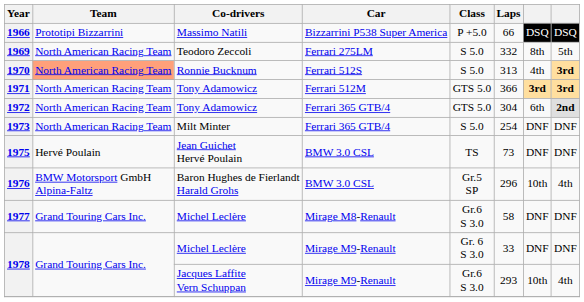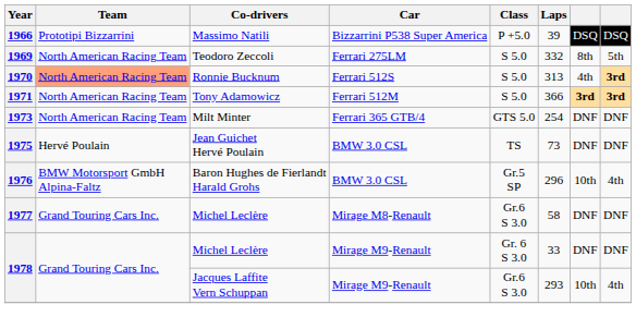 <table class="wikitable" style="text-align:center; font-size:90%">
 <tr>
 <th>Year</th>
 <th>Team</th>
 <th>Co-drivers</th>
 <th>Car</th>
 <th>Class</th>
 <th>Laps</th>
 <th></th>
 <th></th>
 </tr>
 <tr>
 <th><a href='#'>1966</a></th>
 <td align="left"> <a href='#'>Prototipi Bizzarrini</a></td>
 <td align="left"> <a href='#'>Massimo Natili</a></td>
 <td align="left"><a href='#'>Bizzarrini P538 Super America</a></td>
 <td>P +5.0</td>
-<td>66</td>
+<td>39</td>
 <td style="background:#000000; color:white">DSQ</td>
 <td style="background:#000000; color:white">DSQ</td>
 </tr>
 <tr>
 <th><a href='#'>1969</a></th>
 <td align="left"> <a href='#'>North American Racing Team</a></td>
 <td align="left"> Teodoro Zeccoli</td>
 <td align="left"><a href='#'>Ferrari 275LM</a></td>
 <td>S 5.0</td>
 <td>332</td>
 <td>8th</td>
 <td>5th</td>
 </tr>
 <tr>
 <th><a href='#'>1970</a></th>
 <td align="left" style="background: lightsalmon;"> <a href='#'>North American Racing Team</a></td>
 <td align="left"> <a href='#'>Ronnie Bucknum</a></td>
 <td align="left"><a href='#'>Ferrari 512S</a></td>
 <td>S 5.0</td>
 <td>313</td>
 <td>4th</td>
 <td style="background:#FFDF9F;"><strong>3rd</strong></td>
 </tr>
 <tr>
 <th><a href='#'>1971</a></th>
 <td align="left"> <a href='#'>North American Racing Team</a></td>
 <td align="left"> <a href='#'>Tony Adamowicz</a></td>
 <td align="left"><a href='#'>Ferrari 512M</a></td>
-<td>GTS 5.0</td>
+<td>S 5.0</td>
 <td>366</td>
 <td style="background:#FFDF9F;"><strong>3rd</strong></td>
 <td style="background:#FFDF9F;"><strong>3rd</strong></td>
-</tr>
-<tr>
-<th><a href='#'>1972</a></th>
-<td align="left"> <a href='#'>North American Racing Team</a></td>
-<td align="left"> <a href='#'>Tony Adamowicz</a></td>
-<td align="left"><a href='#'>Ferrari 365 GTB/4</a></td>
-<td>GTS 5.0</td>
-<td>304</td>
-<td>6th</td>
-<td style="background:#DFDFDF;"><strong>2nd</strong></td>
 </tr>
 <tr>
 <th><a href='#'>1973</a></th>
 <td align="left"> <a href='#'>North American Racing Team</a></td>
 <td align="left"> Milt Minter</td>
 <td align="left"><a href='#'>Ferrari 365 GTB/4</a></td>
-<td>S 5.0</td>
+<td>GTS 5.0</td>
 <td>254</td>
 <td>DNF</td>
 <td>DNF</td>
 </tr>
 <tr>
 <th><a href='#'>1975</a></th>
 <td align="left"> Hervé Poulain</td>
 <td align="left"> <a href='#'>Jean Guichet</a><br> Hervé Poulain</td>
 <td align="left"><a href='#'>BMW 3.0 CSL</a></td>
 <td>TS</td>
 <td>73</td>
 <td>DNF</td>
 <td>DNF</td>
 </tr>
 <tr>
 <th><a href='#'>1976</a></th>
 <td align="left"> <a href='#'>BMW Motorsport</a> GmbH<br> <a href='#'>Alpina-Faltz</a></td>
 <td align="left"> Baron Hughes de Fierlandt<br> <a href='#'>Harald Grohs</a></td>
 <td align="left"><a href='#'>BMW 3.0 CSL</a></td>
 <td>Gr.5<br>SP</td>
 <td>296</td>
 <td>10th</td>
 <td>4th</td>
 </tr>
 <tr>
 <th><a href='#'>1977</a></th>
 <td align="left"> <a href='#'>Grand Touring Cars Inc.</a></td>
 <td align="left"> <a href='#'>Michel Leclère</a></td>
 <td align="left"><a href='#'>Mirage M8</a>-<a href='#'>Renault</a></td>
 <td>Gr.6<br>S 3.0</td>
 <td>58</td>
 <td>DNF</td>
 <td>DNF</td>
 </tr>
 <tr>
 <th rowspan=2><a href='#'>1978</a></th>
 <td align=left rowspan=2> <a href='#'>Grand Touring Cars Inc.</a></td>
 <td align="left"> <a href='#'>Michel Leclère</a></td>
 <td align="left"><a href='#'>Mirage M9</a>-<a href='#'>Renault</a></td>
 <td>Gr. 6<br>S 3.0</td>
 <td>33</td>
 <td>DNF</td>
 <td>DNF</td>
 </tr>
 <tr>
 <td align="left"> <a href='#'>Jacques Laffite</a><br> <a href='#'>Vern Schuppan</a></td>
 <td align="left"><a href='#'>Mirage M9</a>-<a href='#'>Renault</a></td>
 <td>Gr.6<br>S 3.0</td>
 <td>293</td>
 <td>10th</td>
 <td>4th</td>
 </tr>
 <tr>
 </tr>
 </table>
